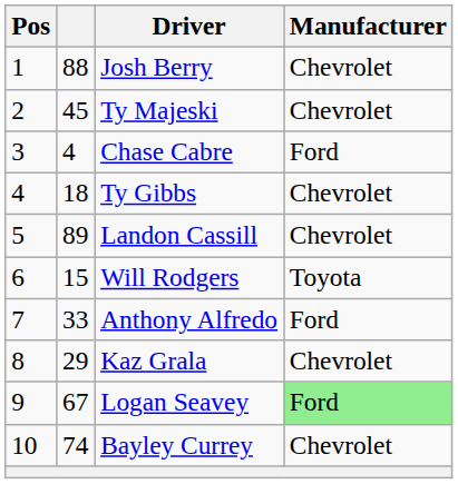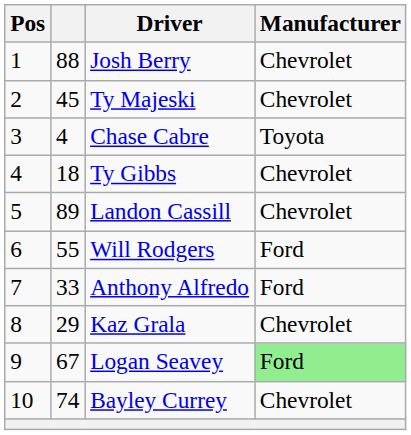 <table class="wikitable" style="font-size:98%">
 <tr>
 <th>Pos</th>
 <th></th>
 <th>Driver</th>
 <th>Manufacturer</th>
 </tr>
 <tr>
 <td>1</td>
 <td>88</td>
 <td><a href='#'>Josh Berry</a></td>
 <td>Chevrolet</td>
 </tr>
 <tr>
 <td>2</td>
 <td>45</td>
 <td><a href='#'>Ty Majeski</a></td>
 <td>Chevrolet</td>
 </tr>
 <tr>
 <td>3</td>
 <td>4</td>
 <td><a href='#'>Chase Cabre</a></td>
-<td>Ford</td>
+<td>Toyota</td>
 </tr>
 <tr>
 <td>4</td>
 <td>18</td>
 <td><a href='#'>Ty Gibbs</a></td>
 <td>Chevrolet</td>
 </tr>
 <tr>
 <td>5</td>
 <td>89</td>
 <td><a href='#'>Landon Cassill</a></td>
 <td>Chevrolet</td>
 </tr>
 <tr>
 <td>6</td>
-<td>15</td>
+<td>55</td>
 <td><a href='#'>Will Rodgers</a></td>
-<td>Toyota</td>
+<td>Ford</td>
 </tr>
 <tr>
 <td>7</td>
 <td>33</td>
 <td><a href='#'>Anthony Alfredo</a></td>
 <td>Ford</td>
 </tr>
 <tr>
 <td>8</td>
 <td>29</td>
 <td><a href='#'>Kaz Grala</a></td>
 <td>Chevrolet</td>
 </tr>
 <tr>
 <td>9</td>
 <td>67</td>
 <td><a href='#'>Logan Seavey</a></td>
 <td style="background: lightgreen;">Ford</td>
 </tr>
 <tr>
 <td>10</td>
 <td>74</td>
 <td><a href='#'>Bayley Currey</a></td>
 <td>Chevrolet</td>
 </tr>
 <tr>
 <th colspan=4></th>
 </tr>
 </table>
